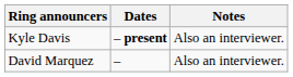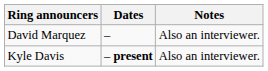 <table class="sortable wikitable" style="font-size:85%; text-align:left;">
 <tr>
 <th>Ring announcers</th>
 <th>Dates</th>
 <th>Notes</th>
 </tr>
 <tr>
+<td>David Marquez</td>
+<td> – </td>
+<td>Also an interviewer.</td>
+</tr>
+<tr>
 <td>Kyle Davis</td>
 <td><strong> </strong>–<strong> present</strong></td>
 <td>Also an interviewer.</td>
 </tr>
-<tr>
-<td>David Marquez</td>
-<td> – </td>
-<td>Also an interviewer.</td>
-</tr>
 </table>
